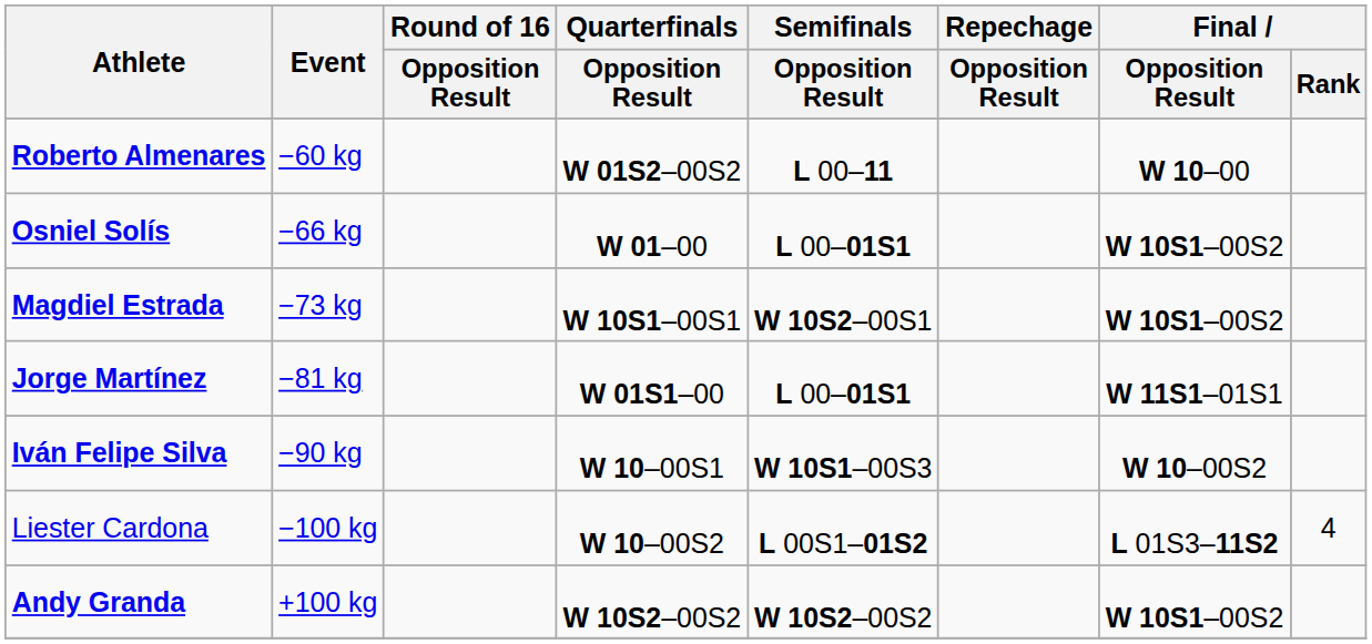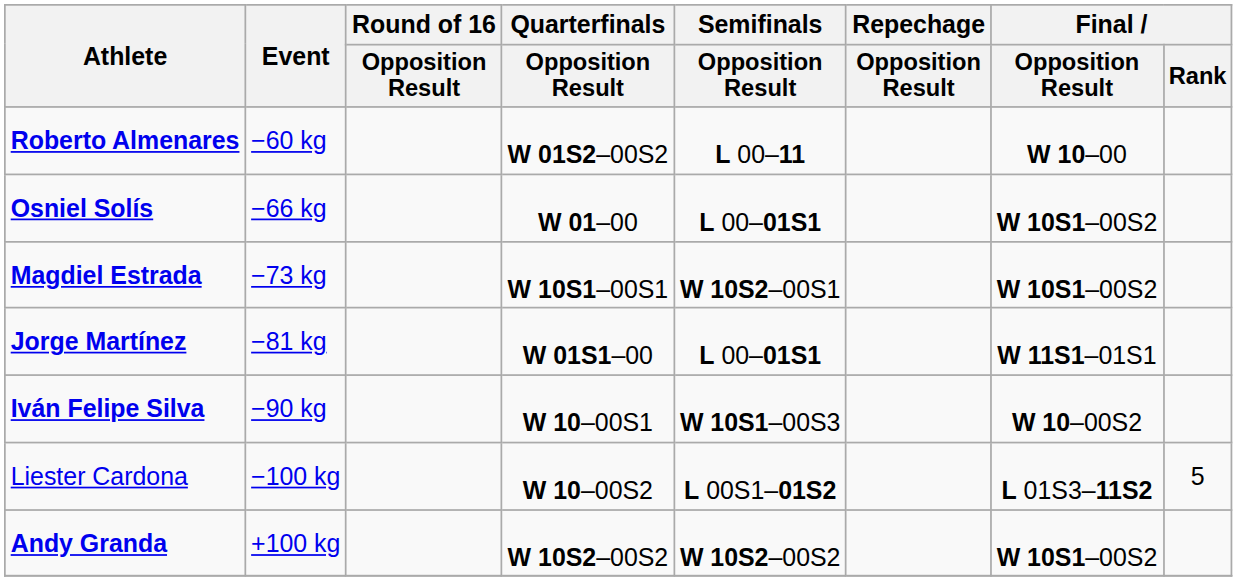 <table class="wikitable" style="font-size:90%">
 <tr>
 <th rowspan=2>Athlete</th>
 <th rowspan=2>Event</th>
 <th>Round of 16</th>
 <th>Quarterfinals</th>
 <th>Semifinals</th>
 <th>Repechage</th>
 <th colspan=2>Final / </th>
 </tr>
 <tr style="font-size:95%">
 <th>Opposition<br>Result</th>
 <th>Opposition<br>Result</th>
 <th>Opposition<br>Result</th>
 <th>Opposition<br>Result</th>
 <th>Opposition<br>Result</th>
 <th>Rank</th>
 </tr>
 <tr align=center>
 <td align=left><strong><a href='#'>Roberto Almenares</a></strong></td>
 <td align=left><a href='#'>−60 kg</a></td>
 <td></td>
 <td><br><strong>W</strong> <strong>01S2</strong>–00S2</td>
 <td><br><strong>L</strong> 00–<strong>11</strong></td>
 <td></td>
 <td><br><strong>W</strong> <strong>10</strong>–00</td>
 <td></td>
 </tr>
 <tr align=center>
 <td align=left><strong><a href='#'>Osniel Solís</a></strong></td>
 <td align=left><a href='#'>−66 kg</a></td>
 <td></td>
 <td><br><strong>W</strong> <strong>01</strong>–00</td>
 <td><br><strong>L</strong> 00–<strong>01S1</strong></td>
 <td></td>
 <td><br><strong>W</strong> <strong>10S1</strong>–00S2</td>
 <td></td>
 </tr>
 <tr align=center>
 <td align=left><strong><a href='#'>Magdiel Estrada</a></strong></td>
 <td align=left><a href='#'>−73 kg</a></td>
 <td></td>
 <td><br><strong>W</strong> <strong>10S1</strong>–00S1</td>
 <td><br><strong>W</strong> <strong>10S2</strong>–00S1</td>
 <td></td>
 <td><br><strong>W</strong> <strong>10S1</strong>–00S2</td>
 <td></td>
 </tr>
 <tr align=center>
 <td align=left><strong><a href='#'>Jorge Martínez</a></strong></td>
 <td align=left><a href='#'>−81 kg</a></td>
 <td></td>
 <td><br><strong>W</strong> <strong>01S1</strong>–00</td>
 <td><br><strong>L</strong> 00–<strong>01S1</strong></td>
 <td></td>
 <td><br><strong>W</strong> <strong>11S1</strong>–01S1</td>
 <td></td>
 </tr>
 <tr align=center>
 <td align=left><strong><a href='#'>Iván Felipe Silva</a></strong></td>
 <td align=left><a href='#'>−90 kg</a></td>
 <td></td>
 <td><br><strong>W</strong> <strong>10</strong>–00S1</td>
 <td><br><strong>W</strong> <strong>10S1</strong>–00S3</td>
 <td></td>
 <td><br><strong>W</strong> <strong>10</strong>–00S2</td>
 <td></td>
 </tr>
 <tr align=center>
 <td align=left><a href='#'>Liester Cardona</a></td>
 <td align=left><a href='#'>−100 kg</a></td>
 <td></td>
 <td><br><strong>W</strong> <strong>10</strong>–00S2</td>
 <td><br><strong>L</strong> 00S1–<strong>01S2</strong></td>
 <td></td>
 <td><br><strong>L</strong> 01S3–<strong>11S2</strong></td>
-<td>4</td>
+<td>5</td>
 </tr>
 <tr align=center>
 <td align=left><strong><a href='#'>Andy Granda</a></strong></td>
 <td align=left><a href='#'>+100 kg</a></td>
 <td></td>
 <td><br><strong>W</strong> <strong>10S2</strong>–00S2</td>
 <td><br><strong>W</strong> <strong>10S2</strong>–00S2</td>
 <td></td>
 <td><br><strong>W</strong> <strong>10S1</strong>–00S2</td>
 <td></td>
 </tr>
 <tr align=center>
 </tr>
 </table>
